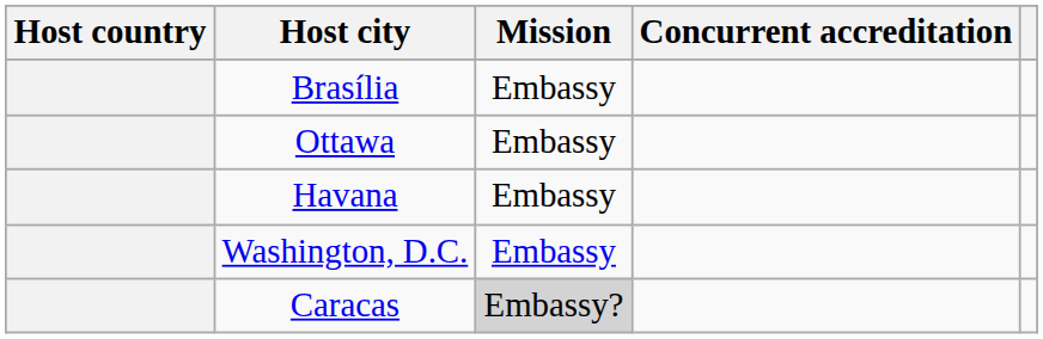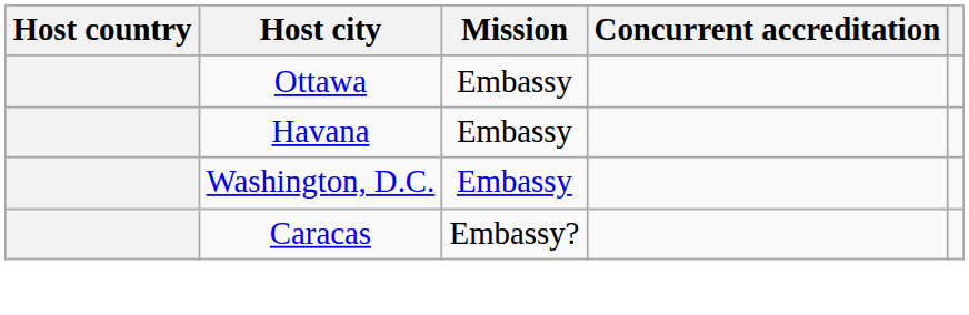 <table class="wikitable plainrowheaders" style="text-align:center;">
 <tr>
 <th scope="col">Host country</th>
 <th scope="col">Host city</th>
 <th scope="col">Mission</th>
 <th scope="col">Concurrent accreditation</th>
 <th scope="col"></th>
-</tr>
-<tr>
-<th scope="row"></th>
-<td><a href='#'>Brasília</a></td>
-<td>Embassy</td>
-<td></td>
-<td></td>
 </tr>
 <tr>
 <th scope="row"></th>
 <td><a href='#'>Ottawa</a></td>
 <td>Embassy</td>
 <td></td>
 <td></td>
 </tr>
 <tr>
 <th scope="row"></th>
 <td><a href='#'>Havana</a></td>
 <td>Embassy</td>
 <td></td>
 <td></td>
 </tr>
 <tr>
 <th scope="row"></th>
 <td><a href='#'>Washington, D.C.</a></td>
 <td><a href='#'>Embassy</a></td>
 <td></td>
 <td></td>
 </tr>
 <tr>
 <th scope="row"></th>
 <td><a href='#'>Caracas</a></td>
-<td style="background: lightgrey;">Embassy?</td>
+<td>Embassy?</td>
 <td></td>
 <td></td>
 </tr>
 </table>
